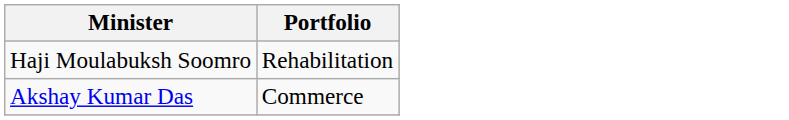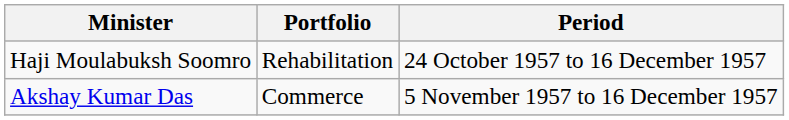 <table class="wikitable sortable">
 <tr>
 <th>Minister</th>
 <th>Portfolio</th>
+<th>Period</th>
 </tr>
 <tr>
 <td>Haji Moulabuksh Soomro</td>
 <td>Rehabilitation</td>
+<td>24 October 1957 to 16 December 1957</td>
 </tr>
 <tr>
 <td><a href='#'>Akshay Kumar Das</a></td>
 <td>Commerce</td>
+<td>5 November 1957 to 16 December 1957</td>
 </tr>
 </table>
